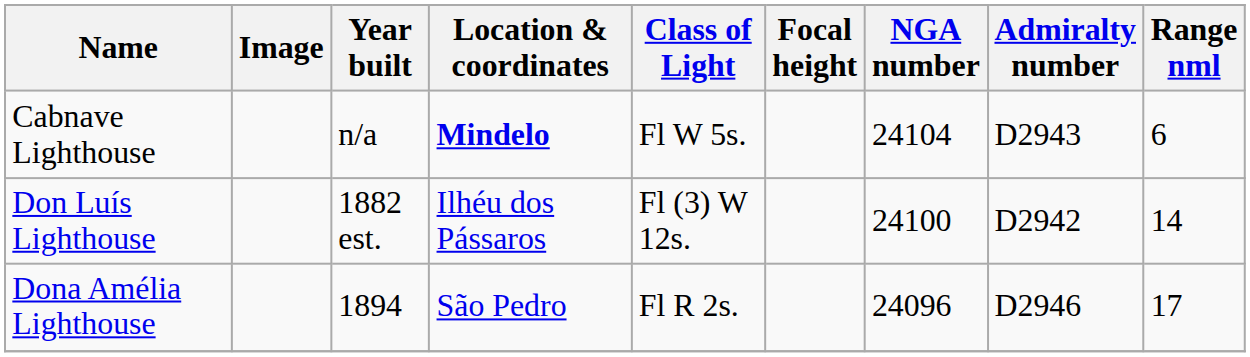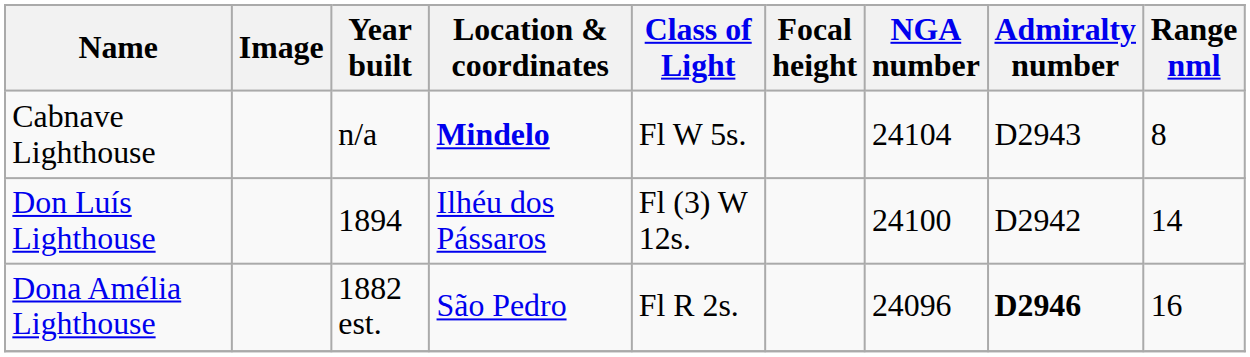 <table class="wikitable sortable" style="width:100%">
 <tr>
 <th>Name</th>
 <th>Image</th>
 <th>Year<br>built</th>
 <th>Location &<br> coordinates</th>
 <th><a href='#'>Class of Light</a><br></th>
 <th>Focal<br>height<br></th>
 <th><a href='#'>NGA</a><br>number<br></th>
 <th><a href='#'>Admiralty</a><br>number<br></th>
 <th>Range<br><a href='#'>nml</a><br></th>
 </tr>
 <tr>
 <td>Cabnave Lighthouse</td>
 <td></td>
 <td>n/a</td>
 <td><strong><a href='#'>Mindelo</a><br></strong></td>
 <td>Fl W 5s.</td>
 <td></td>
 <td>24104</td>
 <td>D2943</td>
-<td>6</td>
+<td>8</td>
 </tr>
 <tr>
 <td><a href='#'>Don Luís Lighthouse</a></td>
 <td></td>
-<td>1882 est.</td>
+<td>1894</td>
 <td><a href='#'>Ilhéu dos Pássaros</a><br></td>
 <td>Fl (3) W 12s.</td>
 <td></td>
 <td>24100</td>
 <td>D2942</td>
 <td>14</td>
 </tr>
 <tr>
 <td><a href='#'>Dona Amélia Lighthouse</a></td>
 <td></td>
-<td>1894</td>
+<td>1882 est.</td>
 <td><a href='#'>São Pedro</a><br></td>
 <td>Fl R 2s.</td>
 <td></td>
 <td>24096</td>
-<td>D2946</td>
-<td>17</td>
+<td><strong>D2946</strong></td>
+<td>16</td>
 </tr>
 <tr>
 </tr>
 </table>
